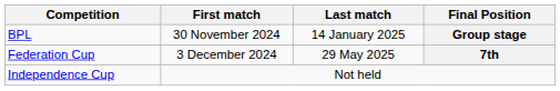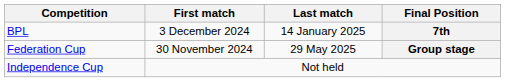 <table class="wikitable" style="text-align:center; width:700px; font-size="80%";">
 <tr>
 <th style="text-align:center; width:200px;">Competition</th>
 <th style="text-align:center; width:170px;">First match</th>
 <th style="text-align:center; width:170px;">Last match</th>
 <th style="text-align:center; width:170px;">Final Position</th>
 </tr>
 <tr>
 <td style="text-align:left;"><a href='#'>BPL</a></td>
-<td>30 November 2024</td>
+<td>3 December 2024</td>
 <td>14 January 2025</td>
-<th>Group stage</th>
+<th>7th</th>
 </tr>
 <tr>
 <td style="text-align:left;"><a href='#'>Federation Cup</a></td>
-<td>3 December 2024</td>
+<td>30 November 2024</td>
 <td>29 May 2025</td>
-<th>7th</th>
+<th>Group stage</th>
 </tr>
 <tr>
 <td style="text-align:left;"><a href='#'>Independence Cup</a></td>
 <td colspan=5>Not held</td>
 </tr>
 </table>
